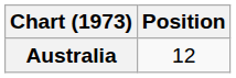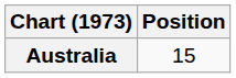 <table class="wikitable plainrowheaders">
 <tr>
 <th scope="col">Chart (1973)</th>
 <th scope="col">Position</th>
 </tr>
 <tr>
 <th scope="row">Australia</th>
-<td style="text-align:center;">12</td>
+<td style="text-align:center;">15</td>
 </tr>
 </table>
